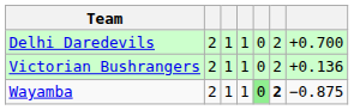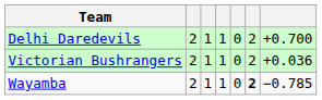 <table class="wikitable" style="text-align:center;">
 <tr>
 <th>Team</th>
 <th></th>
 <th></th>
 <th></th>
 <th></th>
 <th></th>
 <th></th>
 </tr>
 <tr bgcolor="#ccffcc">
 <td align=left><a href='#'>Delhi Daredevils</a></td>
 <td>2</td>
 <td>1</td>
 <td>1</td>
 <td>0</td>
 <td>2</td>
 <td>+0.700</td>
 </tr>
 <tr bgcolor="#ccffcc">
 <td align=left><a href='#'>Victorian Bushrangers</a></td>
 <td>2</td>
 <td>1</td>
 <td>1</td>
 <td>0</td>
 <td>2</td>
-<td>+0.136</td>
+<td>+0.036</td>
 </tr>
 <tr>
 <td align=left><a href='#'>Wayamba</a></td>
 <td>2</td>
 <td>1</td>
 <td>1</td>
-<td style="background: lightgreen;">0</td>
+<td>0</td>
 <td><strong>2</strong></td>
-<td>−0.875</td>
+<td>−0.785</td>
 </tr>
 </table>
